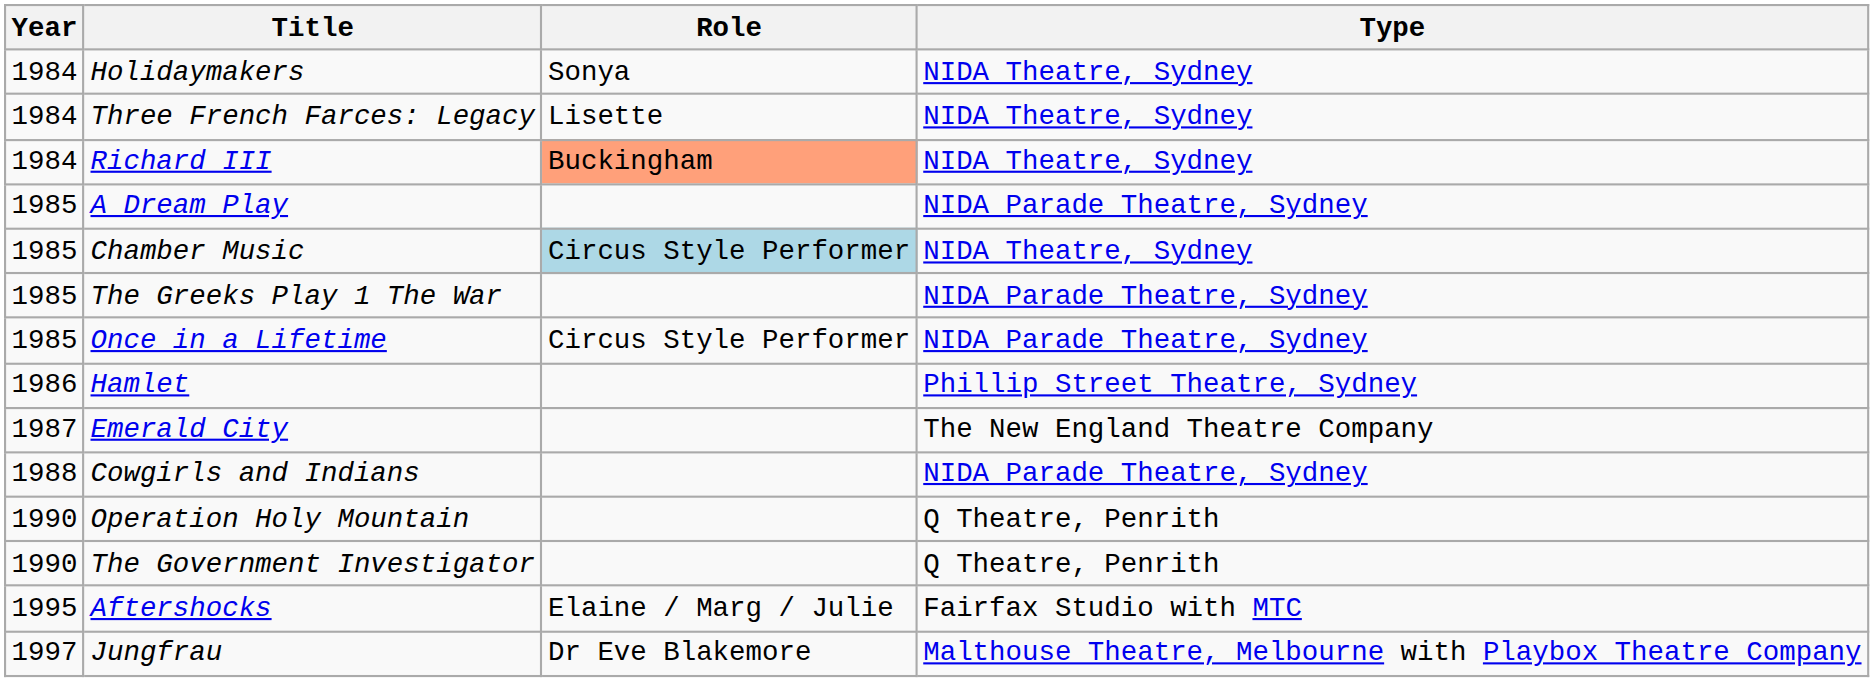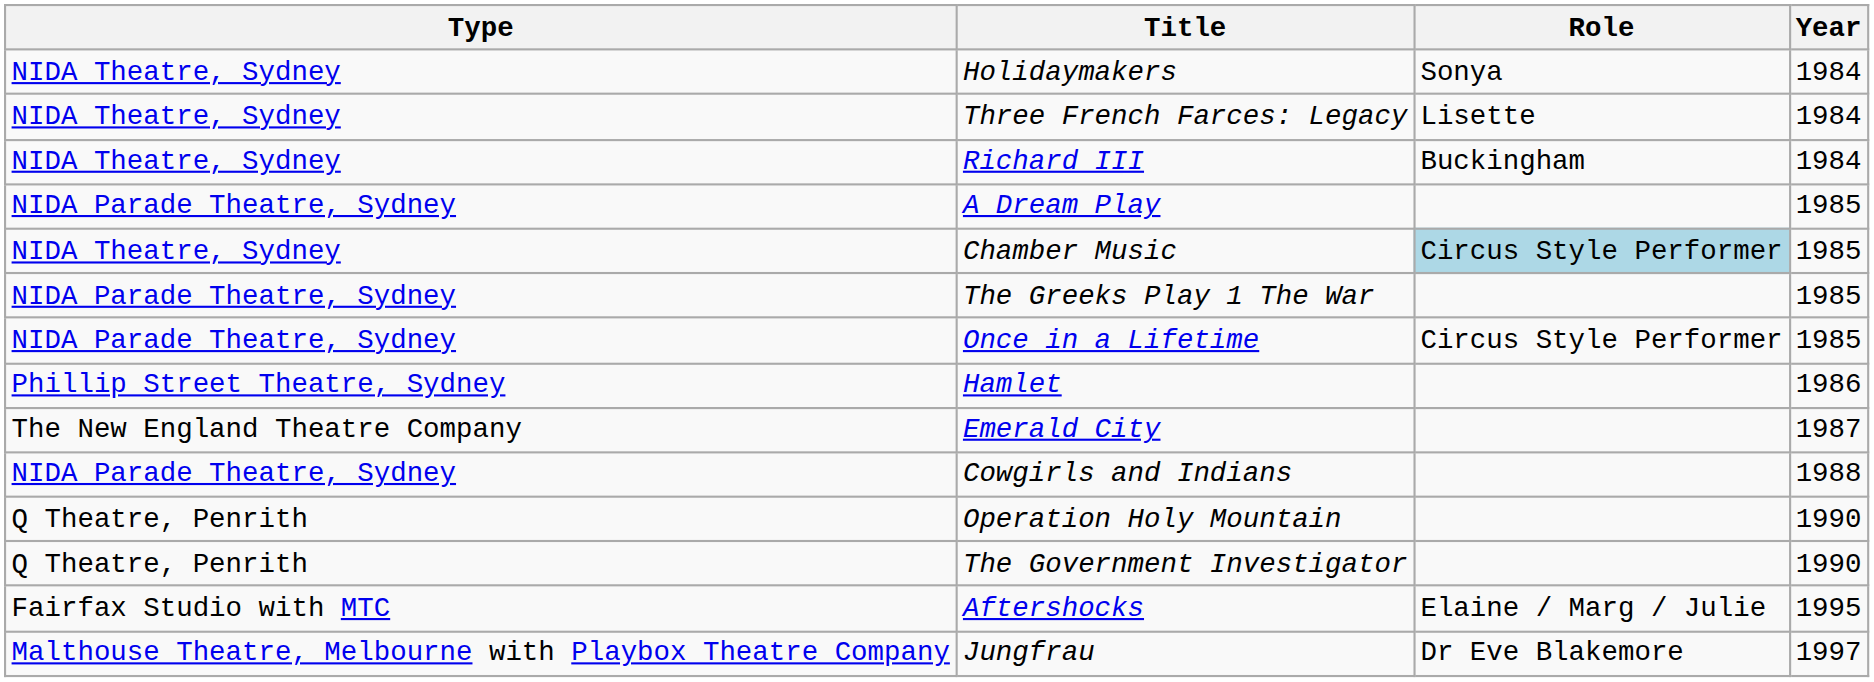 <table class="wikitable">
 <tr>
-<th>Year</th>
+<th>Type</th>
 <th>Title</th>
 <th>Role</th>
-<th>Type</th>
+<th>Year</th>
 </tr>
 <tr>
-<td>1984</td>
+<td><a href='#'>NIDA Theatre, Sydney</a></td>
 <td><em>Holidaymakers</em></td>
 <td>Sonya</td>
-<td><a href='#'>NIDA Theatre, Sydney</a></td>
+<td>1984</td>
 </tr>
 <tr>
-<td>1984</td>
+<td><a href='#'>NIDA Theatre, Sydney</a></td>
 <td><em>Three French Farces: Legacy</em></td>
 <td>Lisette</td>
-<td><a href='#'>NIDA Theatre, Sydney</a></td>
+<td>1984</td>
 </tr>
 <tr>
+<td><a href='#'>NIDA Theatre, Sydney</a></td>
+<td><em><a href='#'>Richard III</a></em></td>
+<td>Buckingham</td>
 <td>1984</td>
-<td><em><a href='#'>Richard III</a></em></td>
-<td style="background: lightsalmon;">Buckingham</td>
-<td><a href='#'>NIDA Theatre, Sydney</a></td>
 </tr>
 <tr>
-<td>1985</td>
+<td><a href='#'>NIDA Parade Theatre, Sydney</a></td>
 <td><em><a href='#'>A Dream Play</a></em></td>
 <td></td>
-<td><a href='#'>NIDA Parade Theatre, Sydney</a></td>
+<td>1985</td>
 </tr>
 <tr>
-<td>1985</td>
+<td><a href='#'>NIDA Theatre, Sydney</a></td>
 <td><em>Chamber Music</em></td>
 <td style="background: lightblue;">Circus Style Performer</td>
-<td><a href='#'>NIDA Theatre, Sydney</a></td>
+<td>1985</td>
 </tr>
 <tr>
-<td>1985</td>
+<td><a href='#'>NIDA Parade Theatre, Sydney</a></td>
 <td><em>The Greeks Play 1 The War</em></td>
 <td></td>
-<td><a href='#'>NIDA Parade Theatre, Sydney</a></td>
+<td>1985</td>
 </tr>
 <tr>
-<td>1985</td>
+<td><a href='#'>NIDA Parade Theatre, Sydney</a></td>
 <td><em><a href='#'>Once in a Lifetime</a></em></td>
 <td>Circus Style Performer</td>
-<td><a href='#'>NIDA Parade Theatre, Sydney</a></td>
+<td>1985</td>
 </tr>
 <tr>
-<td>1986</td>
+<td><a href='#'>Phillip Street Theatre, Sydney</a></td>
 <td><em><a href='#'>Hamlet</a></em></td>
 <td></td>
-<td><a href='#'>Phillip Street Theatre, Sydney</a></td>
+<td>1986</td>
 </tr>
 <tr>
-<td>1987</td>
+<td>The New England Theatre Company</td>
 <td><em><a href='#'>Emerald City</a></em></td>
 <td></td>
-<td>The New England Theatre Company</td>
+<td>1987</td>
 </tr>
 <tr>
-<td>1988</td>
+<td><a href='#'>NIDA Parade Theatre, Sydney</a></td>
 <td><em>Cowgirls and Indians</em></td>
 <td></td>
-<td><a href='#'>NIDA Parade Theatre, Sydney</a></td>
+<td>1988</td>
 </tr>
 <tr>
-<td>1990</td>
+<td>Q Theatre, Penrith</td>
 <td><em>Operation Holy Mountain</em></td>
 <td></td>
-<td>Q Theatre, Penrith</td>
+<td>1990</td>
 </tr>
 <tr>
-<td>1990</td>
+<td>Q Theatre, Penrith</td>
 <td><em>The Government Investigator</em></td>
 <td></td>
-<td>Q Theatre, Penrith</td>
+<td>1990</td>
 </tr>
 <tr>
-<td>1995</td>
+<td>Fairfax Studio with <a href='#'>MTC</a></td>
 <td><em><a href='#'>Aftershocks</a></em></td>
 <td>Elaine / Marg / Julie</td>
-<td>Fairfax Studio with <a href='#'>MTC</a></td>
+<td>1995</td>
 </tr>
 <tr>
-<td>1997</td>
+<td><a href='#'>Malthouse Theatre, Melbourne</a> with <a href='#'>Playbox Theatre Company</a></td>
 <td><em>Jungfrau</em></td>
 <td>Dr Eve Blakemore</td>
-<td><a href='#'>Malthouse Theatre, Melbourne</a> with <a href='#'>Playbox Theatre Company</a></td>
+<td>1997</td>
 </tr>
 </table>
